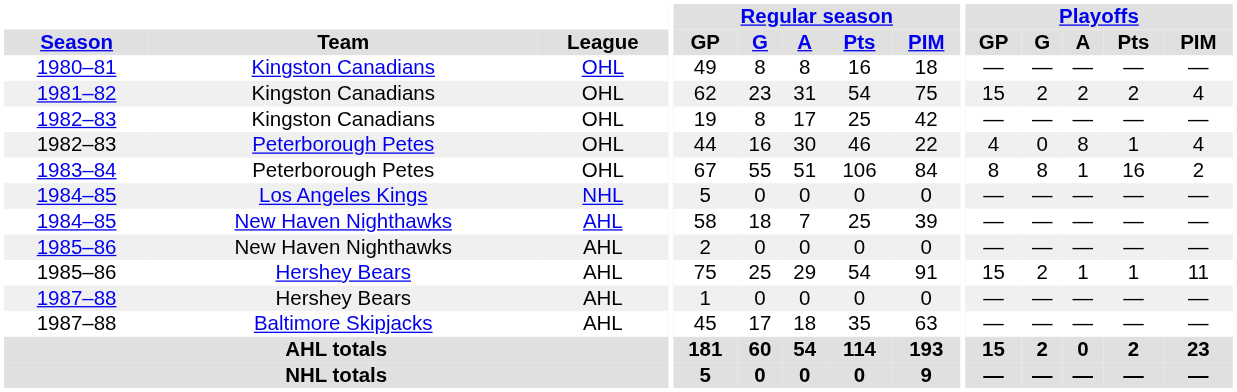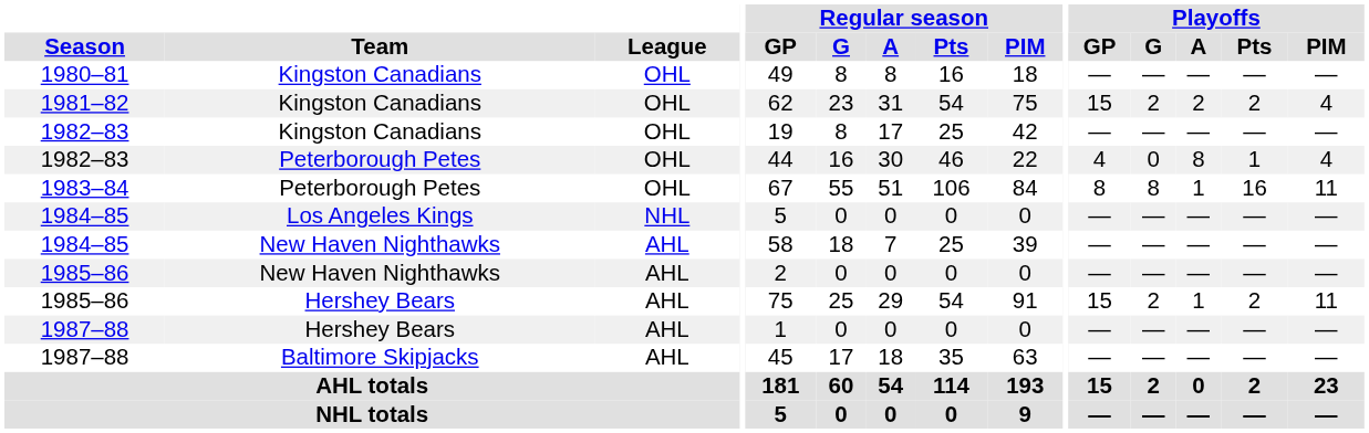 <table border="0" cellpadding="1" cellspacing="0" style="text-align:center; width:60em">
 <tr bgcolor="#e0e0e0">
 <th colspan="3" bgcolor="#ffffff"></th>
 <th rowspan="100" bgcolor="#ffffff"></th>
 <th colspan="5"><a href='#'>Regular season</a></th>
 <th rowspan="100" bgcolor="#ffffff"></th>
 <th colspan="5"><a href='#'>Playoffs</a></th>
 </tr>
 <tr bgcolor="#e0e0e0">
 <th><a href='#'>Season</a></th>
 <th>Team</th>
 <th>League</th>
 <th>GP</th>
 <th><a href='#'>G</a></th>
 <th><a href='#'>A</a></th>
 <th><a href='#'>Pts</a></th>
 <th><a href='#'>PIM</a></th>
 <th>GP</th>
 <th>G</th>
 <th>A</th>
 <th>Pts</th>
 <th>PIM</th>
 </tr>
 <tr>
 <td><a href='#'>1980–81</a></td>
 <td><a href='#'>Kingston Canadians</a></td>
 <td><a href='#'>OHL</a></td>
 <td>49</td>
 <td>8</td>
 <td>8</td>
 <td>16</td>
 <td>18</td>
 <td>—</td>
 <td>—</td>
 <td>—</td>
 <td>—</td>
 <td>—</td>
 </tr>
 <tr bgcolor="#f0f0f0">
 <td><a href='#'>1981–82</a></td>
 <td>Kingston Canadians</td>
 <td>OHL</td>
 <td>62</td>
 <td>23</td>
 <td>31</td>
 <td>54</td>
 <td>75</td>
 <td>15</td>
 <td>2</td>
 <td>2</td>
 <td>2</td>
 <td>4</td>
 </tr>
 <tr>
 <td><a href='#'>1982–83</a></td>
 <td>Kingston Canadians</td>
 <td>OHL</td>
 <td>19</td>
 <td>8</td>
 <td>17</td>
 <td>25</td>
 <td>42</td>
 <td>—</td>
 <td>—</td>
 <td>—</td>
 <td>—</td>
 <td>—</td>
 </tr>
 <tr bgcolor="#f0f0f0">
 <td>1982–83</td>
 <td><a href='#'>Peterborough Petes</a></td>
 <td>OHL</td>
 <td>44</td>
 <td>16</td>
 <td>30</td>
 <td>46</td>
 <td>22</td>
 <td>4</td>
 <td>0</td>
 <td>8</td>
 <td>1</td>
 <td>4</td>
 </tr>
 <tr>
 <td><a href='#'>1983–84</a></td>
 <td>Peterborough Petes</td>
 <td>OHL</td>
 <td>67</td>
 <td>55</td>
 <td>51</td>
 <td>106</td>
 <td>84</td>
 <td>8</td>
 <td>8</td>
 <td>1</td>
 <td>16</td>
-<td>2</td>
+<td>11</td>
 </tr>
 <tr bgcolor="#f0f0f0">
 <td><a href='#'>1984–85</a></td>
 <td><a href='#'>Los Angeles Kings</a></td>
 <td><a href='#'>NHL</a></td>
 <td>5</td>
 <td>0</td>
 <td>0</td>
 <td>0</td>
 <td>0</td>
 <td>—</td>
 <td>—</td>
 <td>—</td>
 <td>—</td>
 <td>—</td>
 </tr>
 <tr>
 <td><a href='#'>1984–85</a></td>
 <td><a href='#'>New Haven Nighthawks</a></td>
 <td><a href='#'>AHL</a></td>
 <td>58</td>
 <td>18</td>
 <td>7</td>
 <td>25</td>
 <td>39</td>
 <td>—</td>
 <td>—</td>
 <td>—</td>
 <td>—</td>
 <td>—</td>
 </tr>
 <tr bgcolor="#f0f0f0">
 <td><a href='#'>1985–86</a></td>
 <td>New Haven Nighthawks</td>
 <td>AHL</td>
 <td>2</td>
 <td>0</td>
 <td>0</td>
 <td>0</td>
 <td>0</td>
 <td>—</td>
 <td>—</td>
 <td>—</td>
 <td>—</td>
 <td>—</td>
 </tr>
 <tr>
 <td>1985–86</td>
 <td><a href='#'>Hershey Bears</a></td>
 <td>AHL</td>
 <td>75</td>
 <td>25</td>
 <td>29</td>
 <td>54</td>
 <td>91</td>
 <td>15</td>
 <td>2</td>
 <td>1</td>
-<td>1</td>
+<td>2</td>
 <td>11</td>
 </tr>
 <tr bgcolor="#f0f0f0">
 <td><a href='#'>1987–88</a></td>
 <td>Hershey Bears</td>
 <td>AHL</td>
 <td>1</td>
 <td>0</td>
 <td>0</td>
 <td>0</td>
 <td>0</td>
 <td>—</td>
 <td>—</td>
 <td>—</td>
 <td>—</td>
 <td>—</td>
 </tr>
 <tr>
 <td>1987–88</td>
 <td><a href='#'>Baltimore Skipjacks</a></td>
 <td>AHL</td>
 <td>45</td>
 <td>17</td>
 <td>18</td>
 <td>35</td>
 <td>63</td>
 <td>—</td>
 <td>—</td>
 <td>—</td>
 <td>—</td>
 <td>—</td>
 </tr>
 <tr bgcolor="#e0e0e0">
 <th colspan="3">AHL totals</th>
 <th>181</th>
 <th>60</th>
 <th>54</th>
 <th>114</th>
 <th>193</th>
 <th>15</th>
 <th>2</th>
 <th>0</th>
 <th>2</th>
 <th>23</th>
 </tr>
 <tr bgcolor="#e0e0e0">
 <th colspan="3">NHL totals</th>
 <th>5</th>
 <th>0</th>
 <th>0</th>
 <th>0</th>
 <th>9</th>
 <th>—</th>
 <th>—</th>
 <th>—</th>
 <th>—</th>
 <th>—</th>
 </tr>
 </table>
